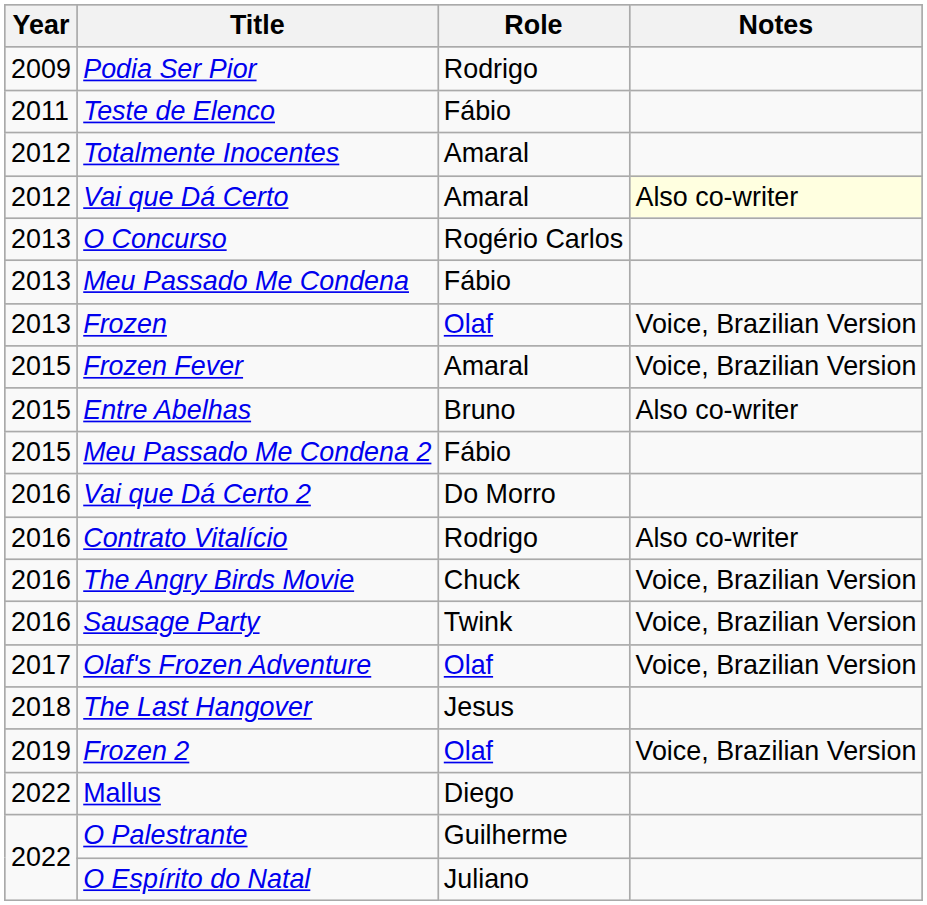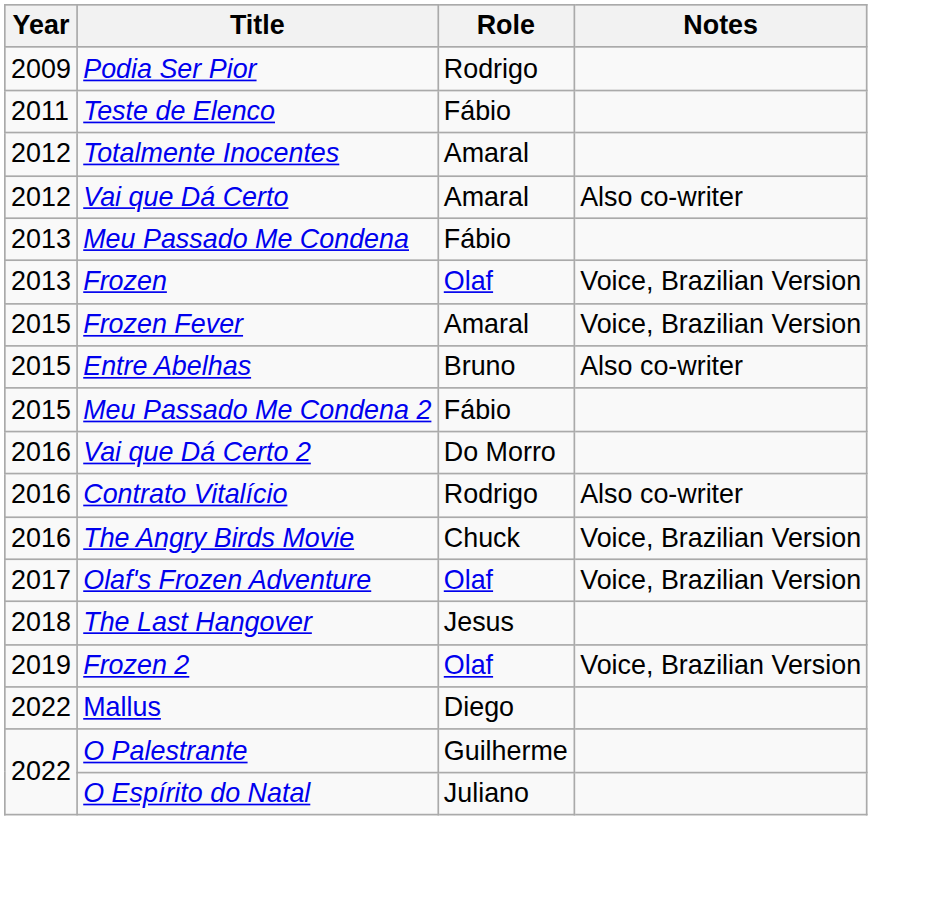 <table class="wikitable sortable">
 <tr>
 <th>Year</th>
 <th>Title</th>
 <th>Role</th>
 <th class="unsortable">Notes</th>
 </tr>
 <tr>
 <td>2009</td>
 <td><em><a href='#'>Podia Ser Pior</a></em></td>
 <td>Rodrigo</td>
 <td></td>
 </tr>
 <tr>
 <td>2011</td>
 <td><em><a href='#'>Teste de Elenco</a></em></td>
 <td>Fábio</td>
 <td></td>
 </tr>
 <tr>
 <td>2012</td>
 <td><em><a href='#'>Totalmente Inocentes</a></em></td>
 <td>Amaral</td>
 <td></td>
 </tr>
 <tr>
 <td>2012</td>
 <td><em><a href='#'>Vai que Dá Certo</a></em></td>
 <td>Amaral</td>
-<td style="background: lightyellow;">Also co-writer</td>
-</tr>
-<tr>
-<td>2013</td>
-<td><em><a href='#'>O Concurso</a></em></td>
-<td>Rogério Carlos</td>
-<td></td>
+<td>Also co-writer</td>
 </tr>
 <tr>
 <td>2013</td>
 <td><em><a href='#'>Meu Passado Me Condena</a></em></td>
 <td>Fábio</td>
 <td></td>
 </tr>
 <tr>
 <td>2013</td>
 <td><em><a href='#'>Frozen</a></em></td>
 <td><a href='#'>Olaf</a></td>
 <td>Voice, Brazilian Version</td>
 </tr>
 <tr>
 <td>2015</td>
 <td><em><a href='#'>Frozen Fever</a></em></td>
 <td>Amaral</td>
 <td>Voice, Brazilian Version</td>
 </tr>
 <tr>
 <td>2015</td>
 <td><em><a href='#'>Entre Abelhas</a></em></td>
 <td>Bruno</td>
 <td>Also co-writer</td>
 </tr>
 <tr>
 <td>2015</td>
 <td><em><a href='#'>Meu Passado Me Condena 2</a></em></td>
 <td>Fábio</td>
 <td></td>
 </tr>
 <tr>
 <td>2016</td>
 <td><em><a href='#'>Vai que Dá Certo 2</a></em></td>
 <td>Do Morro</td>
 <td></td>
 </tr>
 <tr>
 <td>2016</td>
 <td><em><a href='#'>Contrato Vitalício</a></em></td>
 <td>Rodrigo</td>
 <td>Also co-writer</td>
 </tr>
 <tr>
 <td>2016</td>
 <td><em><a href='#'>The Angry Birds Movie</a></em></td>
 <td>Chuck</td>
 <td>Voice, Brazilian Version</td>
 </tr>
 <tr>
-<td>2016</td>
-<td><em><a href='#'>Sausage Party</a></em></td>
-<td>Twink</td>
-<td>Voice, Brazilian Version</td>
-</tr>
-<tr>
 <td>2017</td>
 <td><em><a href='#'>Olaf's Frozen Adventure</a></em></td>
 <td><a href='#'>Olaf</a></td>
 <td>Voice, Brazilian Version</td>
 </tr>
 <tr>
 <td>2018</td>
 <td><em><a href='#'>The Last Hangover</a></em></td>
 <td>Jesus</td>
 <td></td>
 </tr>
 <tr>
 <td>2019</td>
 <td><em><a href='#'>Frozen 2</a></em></td>
 <td><a href='#'>Olaf</a></td>
 <td>Voice, Brazilian Version</td>
 </tr>
 <tr>
 <td>2022</td>
 <td><a href='#'>Mallus</a></td>
 <td>Diego</td>
 <td></td>
 </tr>
 <tr>
 <td rowspan=3>2022</td>
 <td><em><a href='#'>O Palestrante</a></em></td>
 <td>Guilherme </td>
 <td></td>
 </tr>
 <tr>
 <td><em><a href='#'>O Espírito do Natal</a></em></td>
 <td>Juliano </td>
 <td></td>
 </tr>
 </table>
